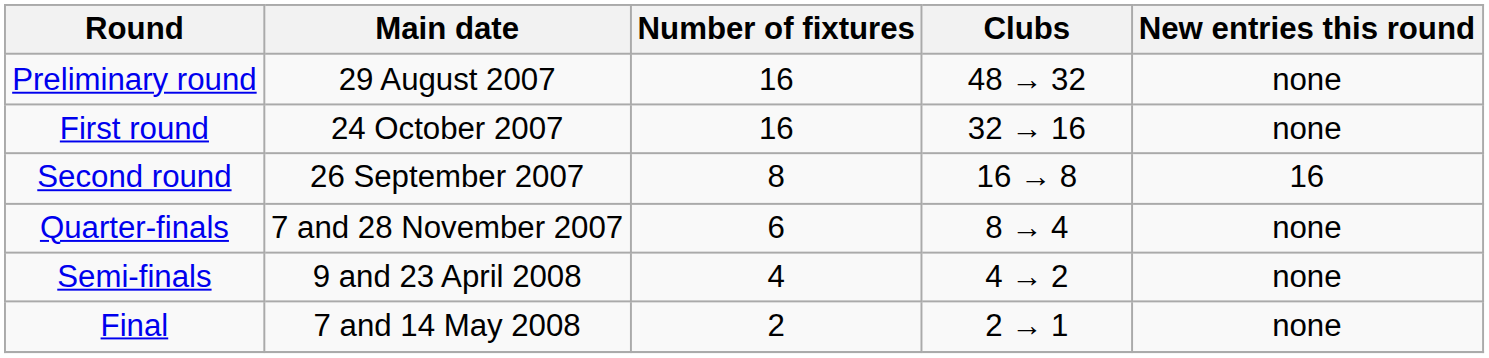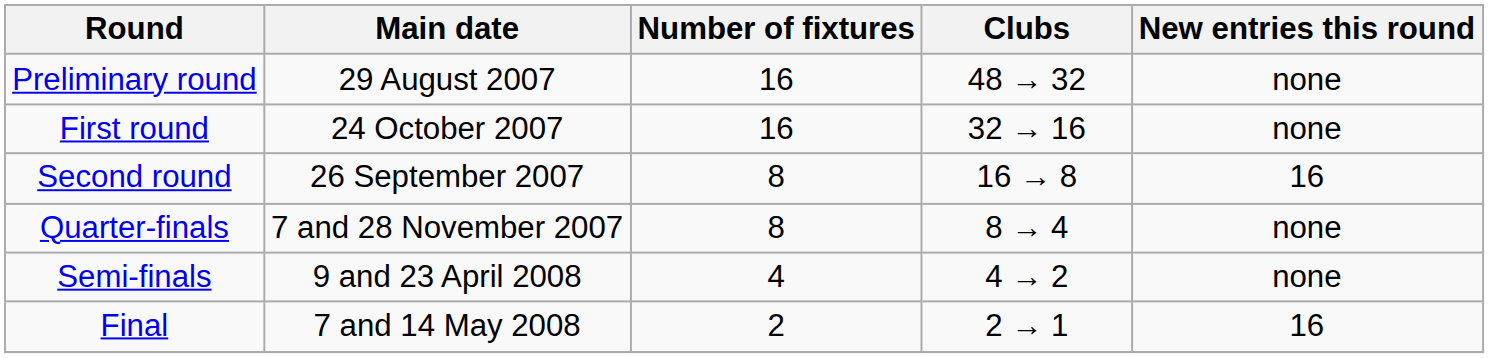 <table class="wikitable" style="text-align:center">
 <tr>
 <th>Round</th>
 <th>Main date</th>
 <th>Number of fixtures</th>
 <th width=100>Clubs</th>
 <th>New entries this round</th>
 </tr>
 <tr>
 <td><a href='#'>Preliminary round</a></td>
 <td>29 August 2007</td>
 <td>16</td>
 <td>48 → 32</td>
 <td>none</td>
 </tr>
 <tr>
 <td><a href='#'>First round</a></td>
 <td>24 October 2007</td>
 <td>16</td>
 <td>32 → 16</td>
 <td>none</td>
 </tr>
 <tr>
 <td><a href='#'>Second round</a></td>
 <td>26 September 2007</td>
 <td>8</td>
 <td>16 → 8</td>
 <td>16</td>
 </tr>
 <tr>
 <td><a href='#'>Quarter-finals</a></td>
 <td>7 and 28 November 2007</td>
-<td>6</td>
+<td>8</td>
 <td>8 → 4</td>
 <td>none</td>
 </tr>
 <tr>
 <td><a href='#'>Semi-finals</a></td>
 <td>9 and 23 April 2008</td>
 <td>4</td>
 <td>4 → 2</td>
 <td>none</td>
 </tr>
 <tr>
 <td><a href='#'>Final</a></td>
 <td>7 and 14 May 2008</td>
 <td>2</td>
 <td>2 → 1</td>
-<td>none</td>
+<td>16</td>
 </tr>
 <tr>
 </tr>
 </table>
